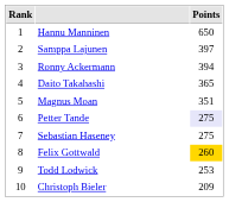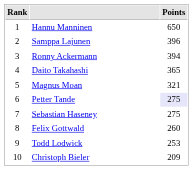 <table cellspacing="1" cellpadding="3" style="border:1px solid #AAAAAA;font-size:86%">
 <tr bgcolor="#E4E4E4">
 <th style="border-bottom:1px solid #AAAAAA" width=10>Rank</th>
 <th style="border-bottom:1px solid #AAAAAA" width=200></th>
 <th style="border-bottom:1px solid #AAAAAA" width=20>Points</th>
 </tr>
 <tr align="center">
 <td>1</td>
 <td align="left"> <a href='#'>Hannu Manninen</a></td>
 <td>650</td>
 </tr>
 <tr align="center">
 <td>2</td>
 <td align="left"> <a href='#'>Samppa Lajunen</a></td>
-<td>397</td>
+<td>396</td>
 </tr>
 <tr align="center">
 <td>3</td>
 <td align="left"> <a href='#'>Ronny Ackermann</a></td>
 <td>394</td>
 </tr>
 <tr align="center">
 <td>4</td>
 <td align="left"> <a href='#'>Daito Takahashi</a></td>
 <td>365</td>
 </tr>
 <tr align="center">
 <td>5</td>
 <td align="left"> <a href='#'>Magnus Moan</a></td>
-<td>351</td>
+<td>321</td>
 </tr>
 <tr align="center">
 <td>6</td>
 <td align="left"> <a href='#'>Petter Tande</a></td>
 <td style="background: lavender;">275</td>
 </tr>
 <tr align="center">
 <td>7</td>
 <td align="left"> <a href='#'>Sebastian Haseney</a></td>
 <td>275</td>
 </tr>
 <tr align="center">
 <td>8</td>
 <td align="left"> <a href='#'>Felix Gottwald</a></td>
-<td style="background: gold;">260</td>
+<td>260</td>
 </tr>
 <tr align="center">
 <td>9</td>
 <td align="left"> <a href='#'>Todd Lodwick</a></td>
 <td>253</td>
 </tr>
 <tr align="center">
 <td>10</td>
 <td align="left"> <a href='#'>Christoph Bieler</a></td>
 <td>209</td>
 </tr>
 </table>
